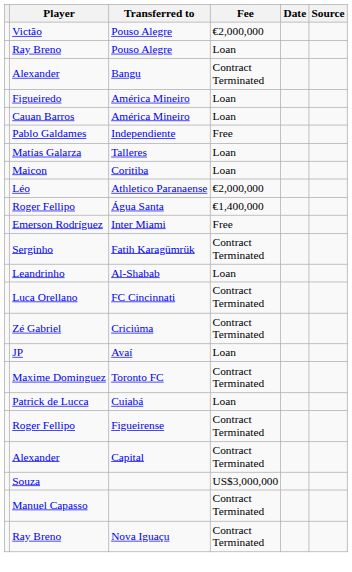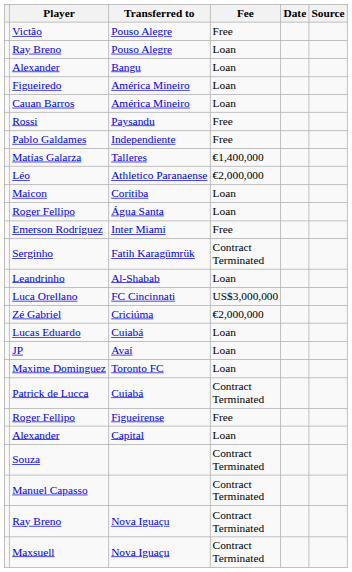 <table class="wikitable plainrowheaders sortable">
 <tr>
 <th></th>
 <th scope="col">Player</th>
 <th>Transferred to</th>
 <th style="width: 80px;">Fee</th>
 <th scope="col">Date</th>
 <th scope="col">Source</th>
 </tr>
 <tr>
 <td align="center"></td>
 <td> <a href='#'>Victão</a></td>
 <td> <a href='#'>Pouso Alegre</a></td>
-<td>€2,000,000</td>
+<td>Free</td>
 <td></td>
 <td></td>
 </tr>
 <tr>
 <td align="center"></td>
 <td> <a href='#'>Ray Breno</a></td>
 <td> <a href='#'>Pouso Alegre</a></td>
 <td>Loan</td>
 <td></td>
 <td></td>
 </tr>
 <tr>
 <td align="center"></td>
 <td> <a href='#'>Alexander</a></td>
 <td> <a href='#'>Bangu</a></td>
-<td>Contract Terminated</td>
+<td>Loan</td>
 <td></td>
 <td></td>
 </tr>
 <tr>
 <td align="center"></td>
 <td> <a href='#'>Figueiredo</a></td>
 <td> <a href='#'>América Mineiro</a></td>
 <td>Loan</td>
 <td></td>
 <td></td>
 </tr>
 <tr>
 <td align="center"></td>
 <td> <a href='#'>Cauan Barros</a></td>
 <td> <a href='#'>América Mineiro</a></td>
 <td>Loan</td>
 <td></td>
 <td></td>
 </tr>
 <tr>
 <td align="center"></td>
+<td> <a href='#'>Rossi</a></td>
+<td> <a href='#'>Paysandu</a></td>
+<td>Free</td>
+<td></td>
+<td></td>
+</tr>
+<tr>
+<td align="center"></td>
 <td> <a href='#'>Pablo Galdames</a></td>
 <td> <a href='#'>Independiente</a></td>
 <td>Free</td>
 <td></td>
 <td></td>
 </tr>
 <tr>
 <td align="center"></td>
 <td> <a href='#'>Matías Galarza</a></td>
 <td> <a href='#'>Talleres</a></td>
-<td>Loan</td>
+<td>€1,400,000</td>
+<td></td>
+<td></td>
+</tr>
+<tr>
+<td align="center"></td>
+<td> <a href='#'>Léo</a></td>
+<td> <a href='#'>Athletico Paranaense</a></td>
+<td>€2,000,000</td>
 <td></td>
 <td></td>
 </tr>
 <tr>
 <td align="center"></td>
 <td> <a href='#'>Maicon</a></td>
 <td> <a href='#'>Coritiba</a></td>
 <td>Loan</td>
 <td></td>
 <td></td>
 </tr>
 <tr>
 <td align="center"></td>
-<td> <a href='#'>Léo</a></td>
-<td> <a href='#'>Athletico Paranaense</a></td>
-<td>€2,000,000</td>
-<td></td>
-<td></td>
-</tr>
-<tr>
-<td align="center"></td>
 <td> <a href='#'>Roger Fellipo</a></td>
 <td> <a href='#'>Água Santa</a></td>
-<td>€1,400,000</td>
+<td>Loan</td>
 <td></td>
 <td></td>
 </tr>
 <tr>
 <td align="center"></td>
 <td> <a href='#'>Emerson Rodríguez</a></td>
 <td> <a href='#'>Inter Miami</a></td>
 <td>Free</td>
 <td></td>
 <td></td>
 </tr>
 <tr>
 <td align="center"></td>
 <td> <a href='#'>Serginho</a></td>
 <td> <a href='#'>Fatih Karagümrük</a></td>
 <td>Contract Terminated</td>
 <td></td>
 <td></td>
 </tr>
 <tr>
 <td align="center"></td>
 <td> <a href='#'>Leandrinho</a></td>
 <td> <a href='#'>Al-Shabab</a></td>
 <td>Loan</td>
 <td></td>
 <td></td>
 </tr>
 <tr>
 <td align="center"></td>
 <td> <a href='#'>Luca Orellano</a></td>
 <td> <a href='#'>FC Cincinnati</a></td>
-<td>Contract Terminated</td>
+<td>US$3,000,000</td>
 <td></td>
 <td></td>
 </tr>
 <tr>
 <td align="center"></td>
 <td> <a href='#'>Zé Gabriel</a></td>
 <td> <a href='#'>Criciúma</a></td>
-<td>Contract Terminated</td>
+<td>€2,000,000</td>
+<td></td>
+<td></td>
+</tr>
+<tr>
+<td align="center"></td>
+<td> <a href='#'>Lucas Eduardo</a></td>
+<td> <a href='#'>Cuiabá</a></td>
+<td>Loan</td>
 <td></td>
 <td></td>
 </tr>
 <tr>
 <td align="center"></td>
 <td> <a href='#'>JP</a></td>
 <td> <a href='#'>Avaí</a></td>
 <td>Loan</td>
 <td></td>
 <td></td>
 </tr>
 <tr>
 <td align="center"></td>
 <td> <a href='#'>Maxime Dominguez</a></td>
 <td> <a href='#'>Toronto FC</a></td>
-<td>Contract Terminated</td>
+<td>Loan</td>
 <td></td>
 <td></td>
 </tr>
 <tr>
 <td align="center"></td>
 <td> <a href='#'>Patrick de Lucca</a></td>
 <td> <a href='#'>Cuiabá</a></td>
-<td>Loan</td>
+<td>Contract Terminated</td>
 <td></td>
 <td></td>
 </tr>
 <tr>
 <td align="center"></td>
 <td> <a href='#'>Roger Fellipo</a></td>
 <td> <a href='#'>Figueirense</a></td>
-<td>Contract Terminated</td>
+<td>Free</td>
 <td></td>
 <td></td>
 </tr>
 <tr>
 <td align="center"></td>
 <td> <a href='#'>Alexander</a></td>
 <td> <a href='#'>Capital</a></td>
-<td>Contract Terminated</td>
+<td>Loan</td>
 <td></td>
 <td></td>
 </tr>
 <tr>
 <td align="center"></td>
 <td> <a href='#'>Souza</a></td>
 <td></td>
-<td>US$3,000,000</td>
+<td>Contract Terminated</td>
 <td></td>
 <td></td>
 </tr>
 <tr>
 <td align="center"></td>
 <td> <a href='#'>Manuel Capasso</a></td>
 <td></td>
 <td>Contract Terminated</td>
 <td></td>
 <td></td>
 </tr>
 <tr>
 <td align="center"></td>
 <td> <a href='#'>Ray Breno</a></td>
 <td> <a href='#'>Nova Iguaçu</a></td>
 <td>Contract Terminated</td>
 <td></td>
 <td></td>
 </tr>
+<tr>
+<td align="center"></td>
+<td> <a href='#'>Maxsuell</a></td>
+<td> <a href='#'>Nova Iguaçu</a></td>
+<td>Contract Terminated</td>
+<td></td>
+<td></td>
+</tr>
 </table>
